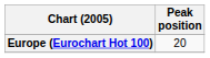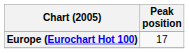 <table class="wikitable sortable plainrowheaders" style="text-align:center">
 <tr>
 <th>Chart (2005)</th>
 <th>Peak<br>position</th>
 </tr>
 <tr>
 </tr>
 <tr>
 <th scope="row">Europe (<a href='#'>Eurochart Hot 100</a>)</th>
-<td>20</td>
+<td>17</td>
 </tr>
 <tr>
 </tr>
 <tr>
 </tr>
 <tr>
 </tr>
 <tr>
 </tr>
 </table>
